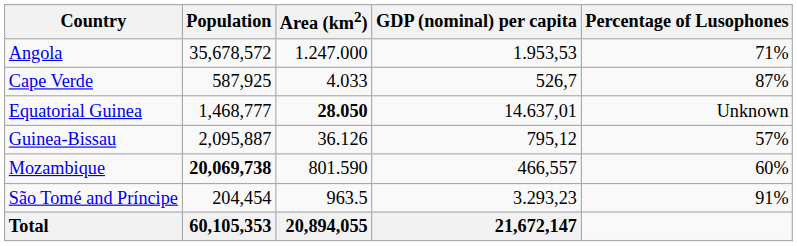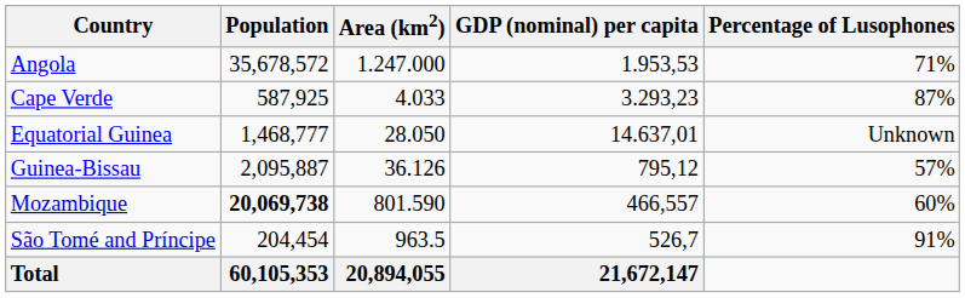 <table class="sortable wikitable">
 <tr>
 <th>Country</th>
 <th>Population</th>
 <th>Area (km<sup>2</sup>)</th>
 <th>GDP (nominal) per capita</th>
 <th>Percentage of Lusophones</th>
 </tr>
 <tr>
 <td> <a href='#'>Angola</a></td>
 <td style="text-align: right">35,678,572</td>
 <td style="text-align: right">1.247.000</td>
 <td style="text-align: right">1.953,53</td>
 <td style="text-align: right">71%</td>
 </tr>
 <tr>
 <td> <a href='#'>Cape Verde</a></td>
 <td style="text-align: right">587,925</td>
 <td style="text-align: right">4.033</td>
-<td style="text-align: right">526,7</td>
+<td style="text-align: right">3.293,23</td>
 <td style="text-align: right">87%</td>
 </tr>
 <tr>
 <td> <a href='#'>Equatorial Guinea</a></td>
 <td style="text-align: right">1,468,777</td>
-<td style="text-align: right"><strong>28.050</strong></td>
+<td style="text-align: right">28.050</td>
 <td style="text-align: right">14.637,01</td>
 <td style="text-align: right">Unknown</td>
 </tr>
 <tr>
 <td> <a href='#'>Guinea-Bissau</a></td>
 <td style="text-align: right">2,095,887</td>
 <td style="text-align: right">36.126</td>
 <td style="text-align: right">795,12</td>
 <td style="text-align: right">57%</td>
 </tr>
 <tr>
 <td> <a href='#'>Mozambique</a></td>
 <td style="text-align: right"><strong>20,069,738</strong></td>
 <td style="text-align: right">801.590</td>
 <td style="text-align: right">466,557</td>
 <td style="text-align: right">60%</td>
 </tr>
 <tr>
 <td> <a href='#'>São Tomé and Príncipe</a></td>
 <td style="text-align: right">204,454</td>
 <td style="text-align: right">963.5</td>
-<td style="text-align: right">3.293,23</td>
+<td style="text-align: right">526,7</td>
 <td style="text-align: right">91%</td>
 </tr>
 <tr>
 <th style="text-align: left">Total</th>
 <th style="text-align: right"><strong>60,105,353</strong></th>
 <th style="text-align: right"><strong>20,894,055</strong></th>
 <th style="text-align: right"><strong>21,672,147</strong></th>
 </tr>
 </table>
